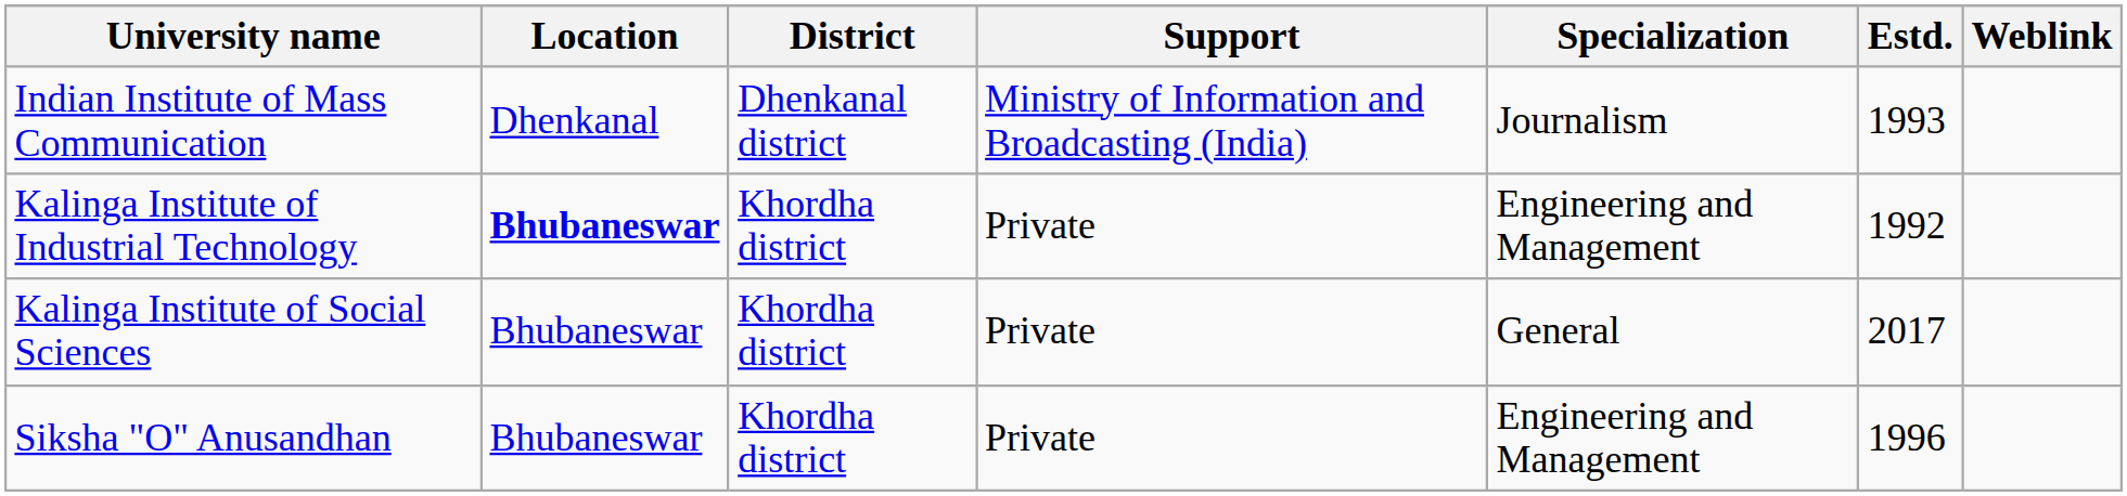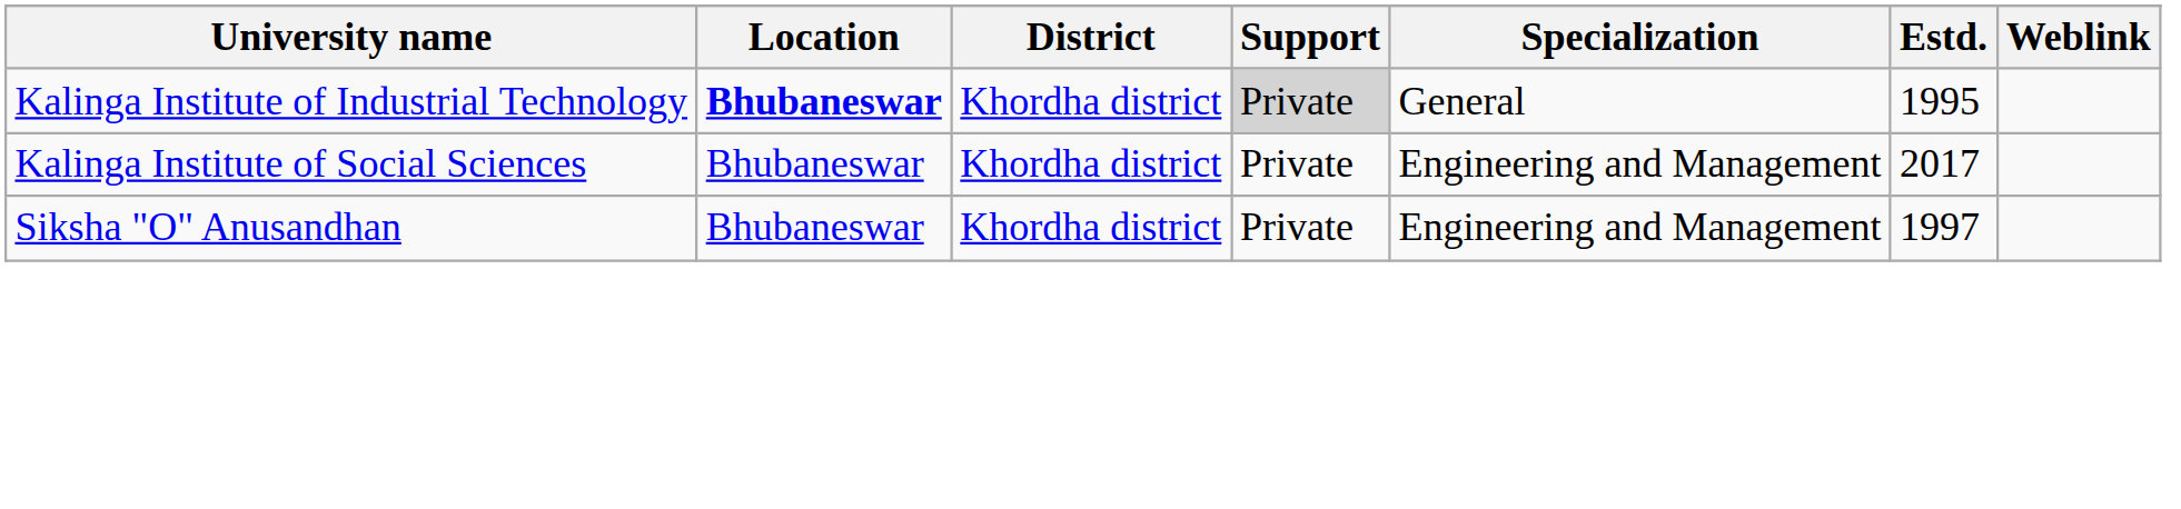 <table class="wikitable sortable">
 <tr>
 </tr>
 <tr>
 <th>University name</th>
 <th>Location</th>
 <th>District</th>
 <th>Support</th>
 <th>Specialization</th>
 <th>Estd.</th>
 <th>Weblink</th>
 </tr>
 <tr>
-<td><a href='#'>Indian Institute of Mass Communication</a></td>
-<td><a href='#'>Dhenkanal</a></td>
-<td><a href='#'>Dhenkanal district</a></td>
-<td><a href='#'>Ministry of Information and Broadcasting (India)</a></td>
-<td>Journalism</td>
-<td>1993</td>
-<td></td>
-</tr>
-<tr>
 <td><a href='#'>Kalinga Institute of Industrial Technology</a></td>
 <td><strong><a href='#'>Bhubaneswar</a></strong></td>
 <td><a href='#'>Khordha district</a></td>
-<td>Private</td>
-<td>Engineering and Management</td>
-<td>1992</td>
+<td style="background: lightgrey;">Private</td>
+<td>General</td>
+<td>1995</td>
 <td></td>
 </tr>
 <tr>
 <td><a href='#'>Kalinga Institute of Social Sciences</a></td>
 <td><a href='#'>Bhubaneswar</a></td>
 <td><a href='#'>Khordha district</a></td>
 <td>Private</td>
-<td>General</td>
+<td>Engineering and Management</td>
 <td>2017</td>
 <td></td>
 </tr>
 <tr>
 <td><a href='#'>Siksha "O" Anusandhan</a></td>
 <td><a href='#'>Bhubaneswar</a></td>
 <td><a href='#'>Khordha district</a></td>
 <td>Private</td>
 <td>Engineering and Management</td>
-<td>1996</td>
+<td>1997</td>
 <td></td>
 </tr>
 </table>
